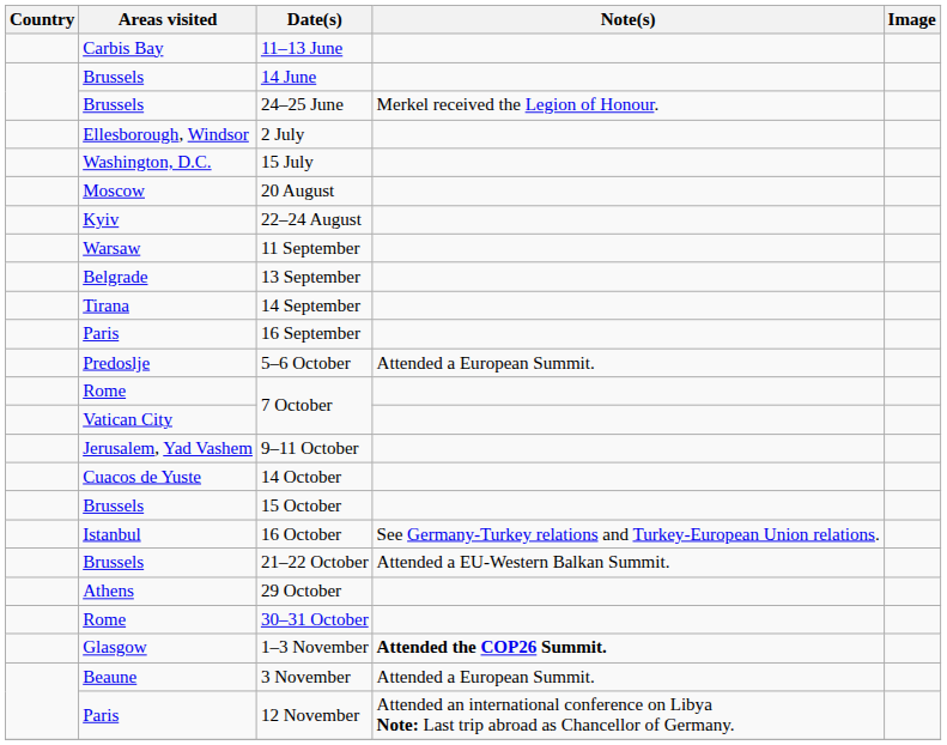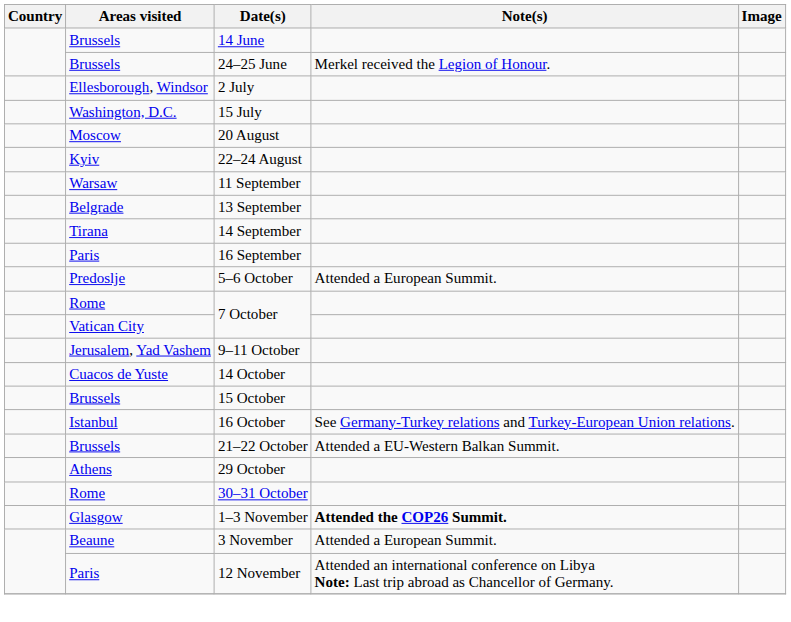 <table class="wikitable">
 <tr>
 <th scope=col>Country</th>
 <th scope=col>Areas visited</th>
 <th scope=col>Date(s)</th>
 <th scope=col>Note(s)</th>
 <th scope=col>Image</th>
-</tr>
-<tr>
-<td></td>
-<td><a href='#'>Carbis Bay</a></td>
-<td><a href='#'>11–13 June</a></td>
-<td></td>
-<td></td>
 </tr>
 <tr>
 <td rowspan="2"></td>
 <td><a href='#'>Brussels</a></td>
 <td><a href='#'>14 June</a></td>
 <td></td>
 <td></td>
 </tr>
 <tr>
 <td><a href='#'>Brussels</a></td>
 <td>24–25 June</td>
 <td>Merkel received the <a href='#'>Legion of Honour</a>.</td>
 <td></td>
 </tr>
 <tr>
 <td></td>
 <td><a href='#'>Ellesborough</a>, <a href='#'>Windsor</a></td>
 <td>2 July</td>
 <td></td>
 <td></td>
 </tr>
 <tr>
 <td></td>
 <td><a href='#'>Washington, D.C.</a></td>
 <td>15 July</td>
 <td></td>
 <td></td>
 </tr>
 <tr>
 <td></td>
 <td><a href='#'>Moscow</a></td>
 <td>20 August</td>
 <td></td>
 <td></td>
 </tr>
 <tr>
 <td></td>
 <td><a href='#'>Kyiv</a></td>
 <td>22–24 August</td>
 <td></td>
 <td></td>
 </tr>
 <tr>
 <td></td>
 <td><a href='#'>Warsaw</a></td>
 <td>11 September</td>
 <td></td>
 <td></td>
 </tr>
 <tr>
 <td></td>
 <td><a href='#'>Belgrade</a></td>
 <td>13 September</td>
 <td></td>
 <td></td>
 </tr>
 <tr>
 <td></td>
 <td><a href='#'>Tirana</a></td>
 <td>14 September</td>
 <td></td>
 <td></td>
 </tr>
 <tr>
 <td></td>
 <td><a href='#'>Paris</a></td>
 <td>16 September</td>
 <td></td>
 <td></td>
 </tr>
 <tr>
 <td></td>
 <td><a href='#'>Predoslje</a></td>
 <td>5–6 October</td>
 <td>Attended a European Summit.</td>
 <td></td>
 </tr>
 <tr>
 <td></td>
 <td><a href='#'>Rome</a></td>
 <td rowspan="2">7 October</td>
 <td></td>
 <td></td>
 </tr>
 <tr>
 <td></td>
 <td><a href='#'>Vatican City</a></td>
 <td></td>
 <td></td>
 </tr>
 <tr>
 <td></td>
 <td><a href='#'>Jerusalem</a>, <a href='#'>Yad Vashem</a></td>
 <td>9–11 October</td>
 <td></td>
 <td></td>
 </tr>
 <tr>
 <td></td>
 <td><a href='#'>Cuacos de Yuste</a></td>
 <td>14 October</td>
 <td></td>
 <td></td>
 </tr>
 <tr>
 <td></td>
 <td><a href='#'>Brussels</a></td>
 <td>15 October</td>
 <td></td>
 <td></td>
 </tr>
 <tr>
 <td></td>
 <td><a href='#'>Istanbul</a></td>
 <td>16 October</td>
 <td>See <a href='#'>Germany-Turkey relations</a> and <a href='#'>Turkey-European Union relations</a>.</td>
 <td></td>
 </tr>
 <tr>
 <td></td>
 <td><a href='#'>Brussels</a></td>
 <td>21–22 October</td>
 <td>Attended a EU-Western Balkan Summit.</td>
 <td></td>
 </tr>
 <tr>
 <td></td>
 <td><a href='#'>Athens</a></td>
 <td>29 October</td>
 <td></td>
 <td></td>
 </tr>
 <tr>
 <td></td>
 <td><a href='#'>Rome</a></td>
 <td><a href='#'>30–31 October</a></td>
 <td></td>
 <td></td>
 </tr>
 <tr>
 <td></td>
 <td><a href='#'>Glasgow</a></td>
 <td>1–3 November</td>
 <td><strong>Attended the <a href='#'>COP26</a> Summit.</strong></td>
 <td></td>
 </tr>
 <tr>
 <td rowspan="2"></td>
 <td><a href='#'>Beaune</a></td>
 <td>3 November</td>
 <td>Attended a European Summit.</td>
 <td></td>
 </tr>
 <tr>
 <td><a href='#'>Paris</a></td>
 <td>12 November</td>
 <td>Attended an international conference on Libya<br><strong>Note:</strong> Last trip abroad as Chancellor of Germany.</td>
 <td></td>
 </tr>
 <tr>
 </tr>
 </table>
